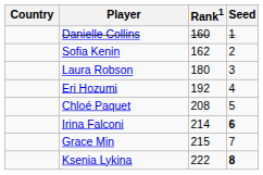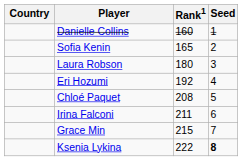 <table class="sortable wikitable">
 <tr>
 <th width="70">Country</th>
 <th width="175">Player</th>
 <th>Rank<sup>1</sup></th>
 <th>Seed</th>
 </tr>
 <tr>
 <td><s></s></td>
 <td><s><a href='#'>Danielle Collins</a></s></td>
 <td><s>160</s></td>
 <td><s>1</s></td>
 </tr>
 <tr>
 <td></td>
 <td><a href='#'>Sofia Kenin</a></td>
-<td>162</td>
+<td>165</td>
 <td>2</td>
 </tr>
 <tr>
 <td></td>
 <td><a href='#'>Laura Robson</a></td>
 <td>180</td>
 <td>3</td>
 </tr>
 <tr>
 <td></td>
 <td><a href='#'>Eri Hozumi</a></td>
 <td>192</td>
 <td>4</td>
 </tr>
 <tr>
 <td></td>
 <td><a href='#'>Chloé Paquet</a></td>
 <td>208</td>
 <td>5</td>
 </tr>
 <tr>
 <td></td>
 <td><a href='#'>Irina Falconi</a></td>
-<td>214</td>
-<td><strong>6</strong></td>
+<td>211</td>
+<td>6</td>
 </tr>
 <tr>
 <td></td>
 <td><a href='#'>Grace Min</a></td>
 <td>215</td>
 <td>7</td>
 </tr>
 <tr>
 <td></td>
 <td><a href='#'>Ksenia Lykina</a></td>
 <td>222</td>
 <td><strong>8</strong></td>
 </tr>
 </table>
